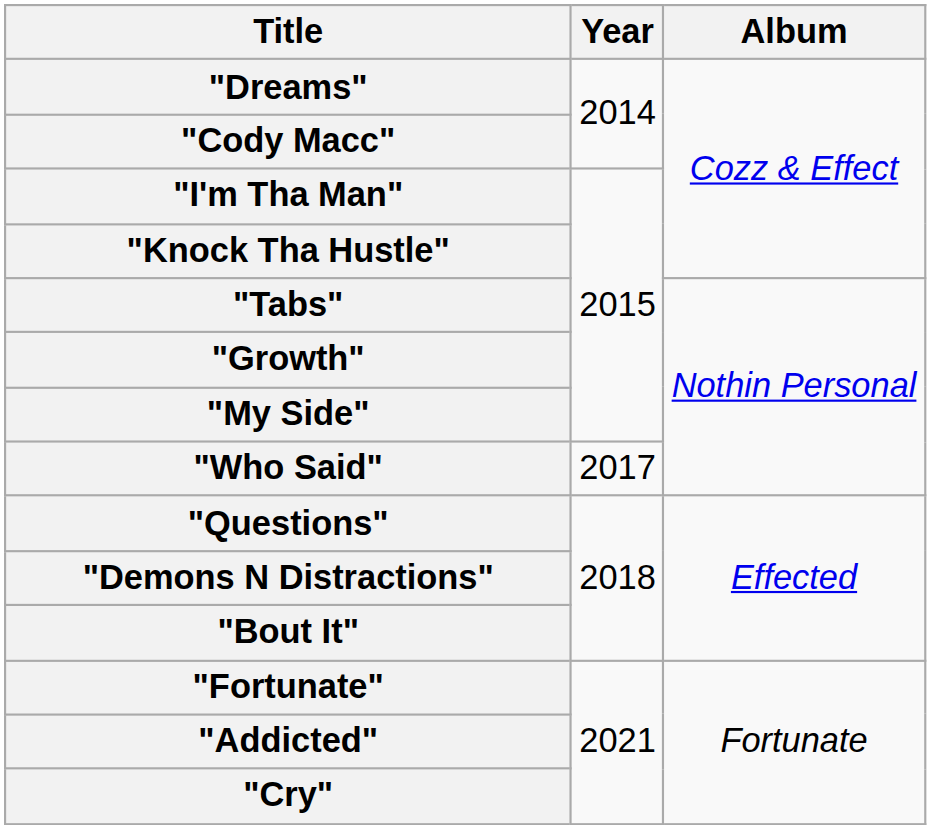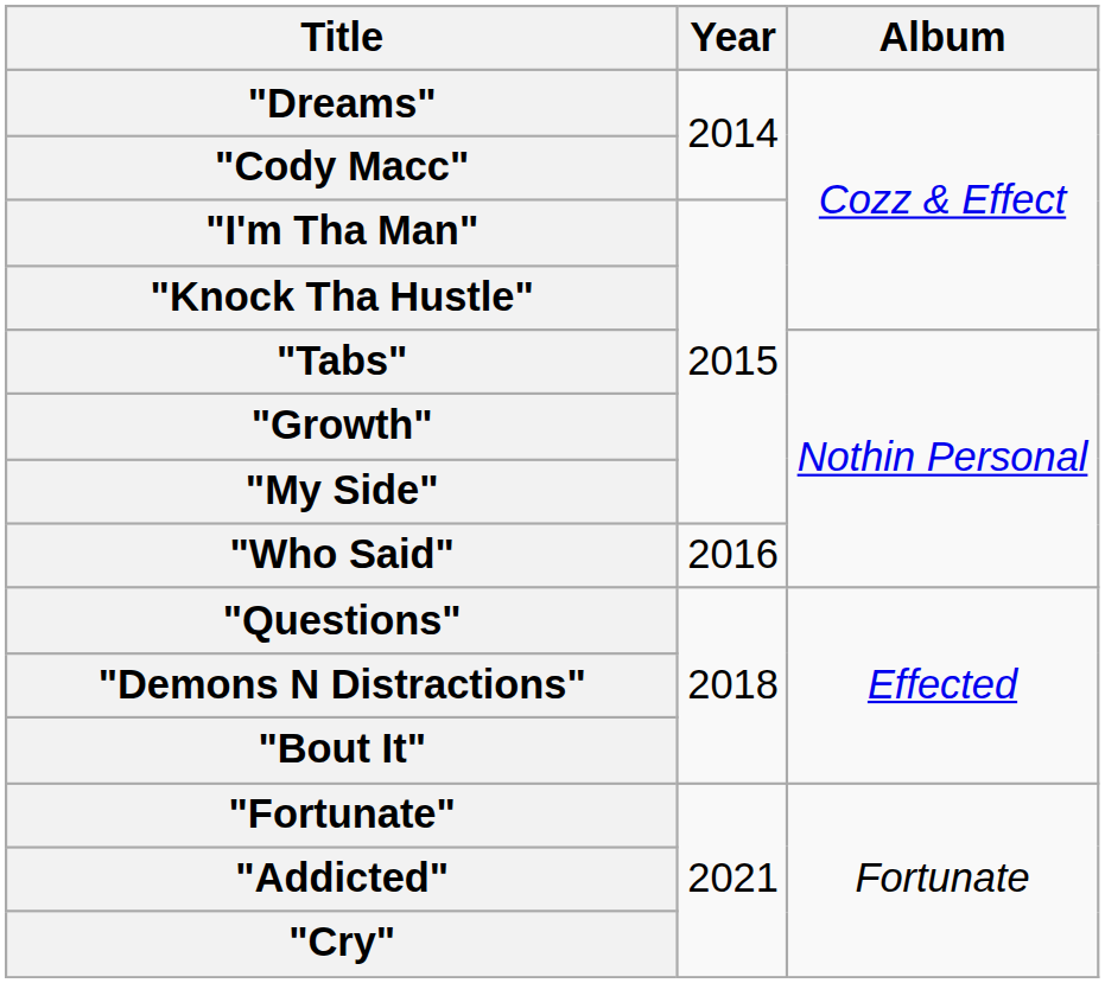 <table class="wikitable plainrowheaders" style="text-align:center;">
 <tr>
 <th scope="col" rowspan="1" style="width:16em;">Title</th>
 <th scope="col" rowspan="1" style="width:1em;">Year</th>
 <th scope="col" rowspan="1">Album</th>
 </tr>
 <tr>
 <th scope="row">"Dreams"</th>
 <td rowspan="2">2014</td>
 <td rowspan="4"><em><a href='#'>Cozz & Effect</a></em></td>
 </tr>
 <tr>
 <th scope="row">"Cody Macc"</th>
 </tr>
 <tr>
 <th scope="row">"I'm Tha Man"</th>
 <td rowspan="5">2015</td>
 </tr>
 <tr>
 <th scope="row">"Knock Tha Hustle"<br></th>
 </tr>
 <tr>
 <th scope="row">"Tabs"<br></th>
 <td rowspan="4"><em><a href='#'>Nothin Personal</a></em></td>
 </tr>
 <tr>
 <th scope="row">"Growth"<br></th>
 </tr>
 <tr>
 <th scope="row">"My Side"</th>
 </tr>
 <tr>
 <th scope="row">"Who Said"</th>
-<td>2017</td>
+<td>2016</td>
 </tr>
 <tr>
 <th scope="row">"Questions"</th>
 <td rowspan="3">2018</td>
 <td rowspan="3"><em><a href='#'>Effected</a></em></td>
 </tr>
 <tr>
 <th scope="row">"Demons N Distractions"</th>
 </tr>
 <tr>
 <th scope="row">"Bout It"</th>
 </tr>
 <tr>
 <th scope="row">"Fortunate"</th>
 <td rowspan="3">2021</td>
 <td rowspan="3"><em>Fortunate</em></td>
 </tr>
 <tr>
 <th scope="row">"Addicted"</th>
 </tr>
 <tr>
 <th scope="row">"Cry"</th>
 </tr>
 </table>
